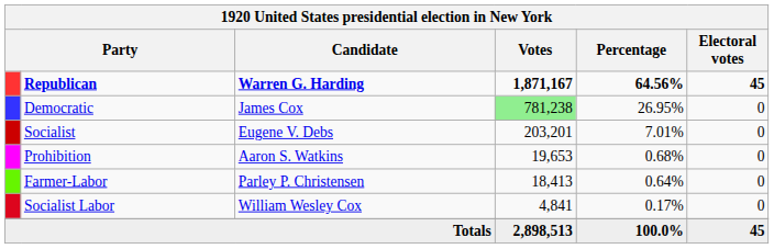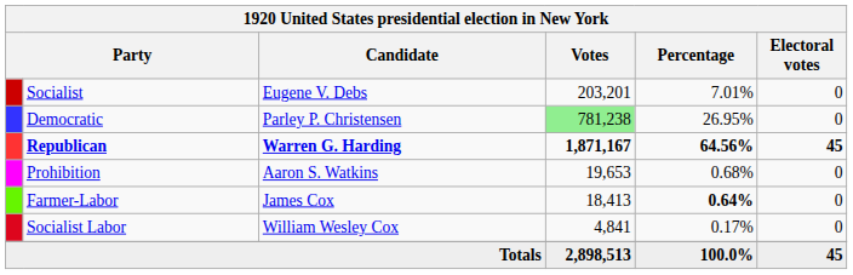 <table class="wikitable" style="font-size: 95%;">
 <tr>
 <th colspan="6">1920 United States presidential election in New York</th>
 </tr>
 <tr>
 <th colspan="2" style="width: 15em">Party</th>
 <th style="width: 17em">Candidate</th>
 <th style="width: 5em">Votes</th>
 <th style="width: 7em">Percentage</th>
 <th style="width: 5em">Electoral votes</th>
 </tr>
 <tr>
+<th style="background-color:#CC0000; width: 3px"></th>
+<td style="width: 130px"><a href='#'>Socialist</a></td>
+<td><a href='#'>Eugene V. Debs</a></td>
+<td align="right">203,201</td>
+<td align="right">7.01%</td>
+<td align="right">0</td>
+</tr>
+<tr>
+<th style="background-color:#3333FF; width: 3px"></th>
+<td style="width: 130px"><a href='#'>Democratic</a></td>
+<td><a href='#'>Parley P. Christensen</a></td>
+<td align="right" style="background: lightgreen;">781,238</td>
+<td align="right">26.95%</td>
+<td align="right">0</td>
+</tr>
+<tr>
 <th style="background-color:#FF3333; width: 3px"></th>
 <td style="width: 130px"><strong><a href='#'>Republican</a></strong></td>
 <td><strong><a href='#'>Warren G. Harding</a></strong></td>
 <td align="right"><strong>1,871,167</strong></td>
 <td align="right"><strong>64.56%</strong></td>
 <td align="right"><strong>45</strong></td>
-</tr>
-<tr>
-<th style="background-color:#3333FF; width: 3px"></th>
-<td style="width: 130px"><a href='#'>Democratic</a></td>
-<td><a href='#'>James Cox</a></td>
-<td align="right" style="background: lightgreen;">781,238</td>
-<td align="right">26.95%</td>
-<td align="right">0</td>
-</tr>
-<tr>
-<th style="background-color:#CC0000; width: 3px"></th>
-<td style="width: 130px"><a href='#'>Socialist</a></td>
-<td><a href='#'>Eugene V. Debs</a></td>
-<td align="right">203,201</td>
-<td align="right">7.01%</td>
-<td align="right">0</td>
 </tr>
 <tr>
 <th style="background-color:#FF00FF; width: 3px"></th>
 <td style="width: 130px"><a href='#'>Prohibition</a></td>
 <td><a href='#'>Aaron S. Watkins</a></td>
 <td align="right">19,653</td>
 <td align="right">0.68%</td>
 <td align="right">0</td>
 </tr>
 <tr>
 <th style="background-color:#66f500; width: 3px"></th>
 <td style="width: 130px"><a href='#'>Farmer-Labor</a></td>
-<td><a href='#'>Parley P. Christensen</a></td>
+<td><a href='#'>James Cox</a></td>
 <td align="right">18,413</td>
-<td align="right">0.64%</td>
+<td align="right"><strong>0.64%</strong></td>
 <td align="right">0</td>
 </tr>
 <tr>
 <th style="background-color:#DD051D; width: 3px"></th>
 <td style="width: 130px"><a href='#'>Socialist Labor</a></td>
 <td><a href='#'>William Wesley Cox</a></td>
 <td align="right">4,841</td>
 <td align="right">0.17%</td>
 <td align="right">0</td>
 </tr>
 <tr>
 </tr>
 <tr bgcolor="#EEEEEE">
 <td colspan="3" align="right"><strong>Totals</strong></td>
 <td align="right"><strong>2,898,513</strong></td>
 <td align="right"><strong>100.0%</strong></td>
 <td align="right"><strong>45</strong></td>
 </tr>
 </table>
